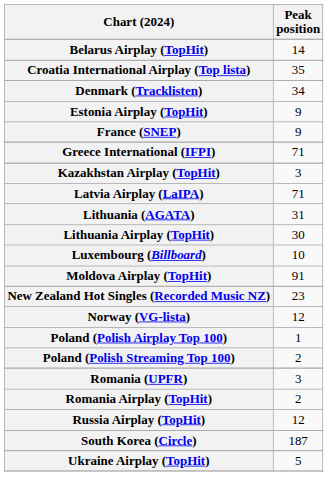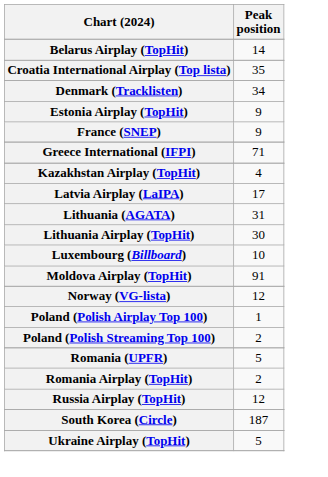 <table class="wikitable sortable plainrowheaders" style="text-align:center">
 <tr>
 <th scope="col">Chart (2024)</th>
 <th scope="col">Peak<br>position</th>
 </tr>
 <tr>
 </tr>
 <tr>
 <th scope="row">Belarus Airplay (<a href='#'>TopHit</a>)</th>
 <td>14</td>
 </tr>
 <tr>
 </tr>
 <tr>
 </tr>
 <tr>
 <th scope="row">Croatia International Airplay (<a href='#'>Top lista</a>)</th>
 <td>35</td>
 </tr>
 <tr>
 </tr>
 <tr>
 </tr>
 <tr>
 <th scope="row">Denmark (<a href='#'>Tracklisten</a>)</th>
 <td>34</td>
 </tr>
 <tr>
 <th scope="row">Estonia Airplay (<a href='#'>TopHit</a>)</th>
 <td>9</td>
 </tr>
 <tr>
 <th scope="row">France (<a href='#'>SNEP</a>)</th>
 <td>9</td>
 </tr>
 <tr>
 </tr>
 <tr>
 <th scope="row">Greece International (<a href='#'>IFPI</a>)</th>
 <td>71</td>
 </tr>
 <tr>
 </tr>
 <tr>
 </tr>
 <tr>
 </tr>
 <tr>
 <th scope="row">Kazakhstan Airplay (<a href='#'>TopHit</a>)</th>
-<td>3</td>
+<td>4</td>
 </tr>
 <tr>
 <th scope="row">Latvia Airplay (<a href='#'>LaIPA</a>)</th>
-<td>71</td>
+<td>17</td>
 </tr>
 <tr>
 <th scope="row">Lithuania (<a href='#'>AGATA</a>)</th>
 <td>31</td>
 </tr>
 <tr>
 <th scope="row">Lithuania Airplay (<a href='#'>TopHit</a>)</th>
 <td>30</td>
 </tr>
 <tr>
 <th scope="row">Luxembourg (<em><a href='#'>Billboard</a></em>)</th>
 <td>10</td>
 </tr>
 <tr>
 <th scope="row">Moldova Airplay (<a href='#'>TopHit</a>)</th>
 <td>91</td>
 </tr>
 <tr>
 </tr>
 <tr>
 </tr>
 <tr>
-<th scope="row">New Zealand Hot Singles (<a href='#'>Recorded Music NZ</a>)</th>
-<td>23</td>
-</tr>
-<tr>
 <th scope="row">Norway (<a href='#'>VG-lista</a>)</th>
 <td>12</td>
 </tr>
 <tr>
 <th scope="row">Poland (<a href='#'>Polish Airplay Top 100</a>)</th>
 <td>1</td>
 </tr>
 <tr>
 <th scope="row">Poland (<a href='#'>Polish Streaming Top 100</a>)</th>
 <td>2</td>
 </tr>
 <tr>
 </tr>
 <tr>
 <th scope="row">Romania (<a href='#'>UPFR</a>)</th>
-<td>3</td>
+<td>5</td>
 </tr>
 <tr>
 <th scope="row">Romania Airplay (<a href='#'>TopHit</a>)</th>
 <td>2</td>
 </tr>
 <tr>
 <th scope="row">Russia Airplay (<a href='#'>TopHit</a>)</th>
 <td>12</td>
 </tr>
 <tr>
 </tr>
 <tr>
 </tr>
 <tr>
 <th scope="row">South Korea  (<a href='#'>Circle</a>)</th>
 <td>187</td>
 </tr>
 <tr>
 </tr>
 <tr>
 <th scope="row">Ukraine Airplay (<a href='#'>TopHit</a>)</th>
 <td>5</td>
 </tr>
 <tr>
 </tr>
 <tr>
 </tr>
 </table>
